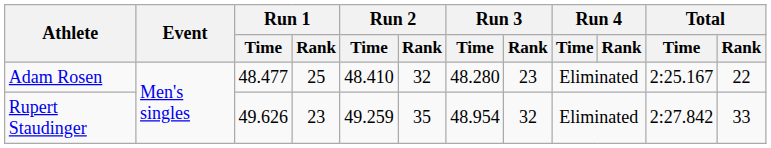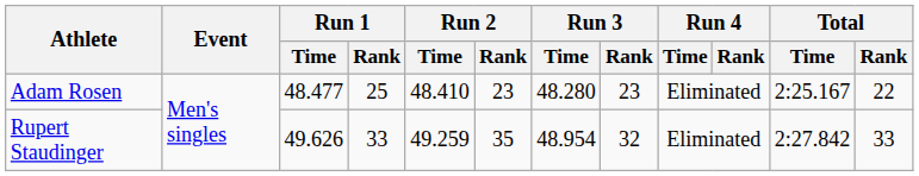 <table class="wikitable" style="font-size:90%">
 <tr>
 <th rowspan="2">Athlete</th>
 <th rowspan="2">Event</th>
 <th colspan=2>Run 1</th>
 <th colspan=2>Run 2</th>
 <th colspan=2>Run 3</th>
 <th colspan=2>Run 4</th>
 <th colspan=2>Total</th>
 </tr>
 <tr style="font-size:95%">
 <th>Time</th>
 <th>Rank</th>
 <th>Time</th>
 <th>Rank</th>
 <th>Time</th>
 <th>Rank</th>
 <th>Time</th>
 <th>Rank</th>
 <th>Time</th>
 <th>Rank</th>
 </tr>
 <tr align=center>
 <td align=left><a href='#'>Adam Rosen</a></td>
 <td align=left rowspan=2><a href='#'>Men's singles</a></td>
 <td>48.477</td>
 <td>25</td>
 <td>48.410</td>
-<td>32</td>
+<td>23</td>
 <td>48.280</td>
 <td>23</td>
 <td colspan=2>Eliminated</td>
 <td>2:25.167</td>
 <td>22</td>
 </tr>
 <tr align=center>
 <td align=left><a href='#'>Rupert Staudinger</a></td>
 <td>49.626</td>
-<td>23</td>
+<td>33</td>
 <td>49.259</td>
 <td>35</td>
 <td>48.954</td>
 <td>32</td>
 <td colspan=2>Eliminated</td>
 <td>2:27.842</td>
 <td>33</td>
 </tr>
 </table>
